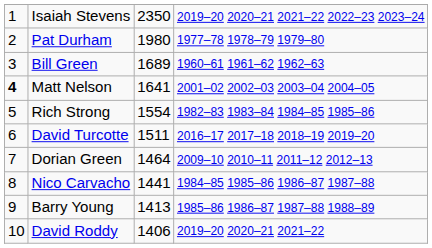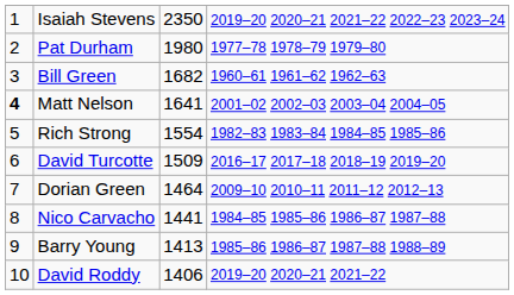 <table class="wikitable">
 <tr>
 </tr>
 <tr>
 <td>1</td>
 <td>Isaiah Stevens</td>
 <td>2350</td>
 <td style="font-size:80%;"><a href='#'>2019–20</a> <a href='#'>2020–21</a> <a href='#'>2021–22</a> <a href='#'>2022–23</a> <a href='#'>2023–24</a></td>
 </tr>
 <tr>
 <td>2</td>
 <td><a href='#'>Pat Durham</a></td>
 <td>1980</td>
 <td style="font-size:80%;"><a href='#'>1977–78</a> <a href='#'>1978–79</a> <a href='#'>1979–80</a></td>
 </tr>
 <tr>
 <td>3</td>
 <td><a href='#'>Bill Green</a></td>
-<td>1689</td>
+<td>1682</td>
 <td style="font-size:80%;"><a href='#'>1960–61</a> <a href='#'>1961–62</a> <a href='#'>1962–63</a></td>
 </tr>
 <tr>
 <td><strong>4</strong></td>
 <td>Matt Nelson</td>
 <td>1641</td>
 <td style="font-size:80%;"><a href='#'>2001–02</a> <a href='#'>2002–03</a> <a href='#'>2003–04</a> <a href='#'>2004–05</a></td>
 </tr>
 <tr>
 <td>5</td>
 <td>Rich Strong</td>
 <td>1554</td>
 <td style="font-size:80%;"><a href='#'>1982–83</a> <a href='#'>1983–84</a> <a href='#'>1984–85</a> <a href='#'>1985–86</a></td>
 </tr>
 <tr>
 <td>6</td>
 <td><a href='#'>David Turcotte</a></td>
-<td>1511</td>
+<td>1509</td>
 <td style="font-size:80%;"><a href='#'>2016–17</a> <a href='#'>2017–18</a> <a href='#'>2018–19</a> <a href='#'>2019–20</a></td>
 </tr>
 <tr>
 <td>7</td>
 <td>Dorian Green</td>
 <td>1464</td>
 <td style="font-size:80%;"><a href='#'>2009–10</a> <a href='#'>2010–11</a> <a href='#'>2011–12</a> <a href='#'>2012–13</a></td>
 </tr>
 <tr>
 <td>8</td>
 <td><a href='#'>Nico Carvacho</a></td>
 <td>1441</td>
 <td style="font-size:80%;"><a href='#'>1984–85</a> <a href='#'>1985–86</a> <a href='#'>1986–87</a> <a href='#'>1987–88</a></td>
 </tr>
 <tr>
 <td>9</td>
 <td>Barry Young</td>
 <td>1413</td>
 <td style="font-size:80%;"><a href='#'>1985–86</a> <a href='#'>1986–87</a> <a href='#'>1987–88</a> <a href='#'>1988–89</a></td>
 </tr>
 <tr>
 <td>10</td>
 <td><a href='#'>David Roddy</a></td>
 <td>1406</td>
 <td style="font-size:80%;"><a href='#'>2019–20</a> <a href='#'>2020–21</a> <a href='#'>2021–22</a></td>
 </tr>
 </table>
